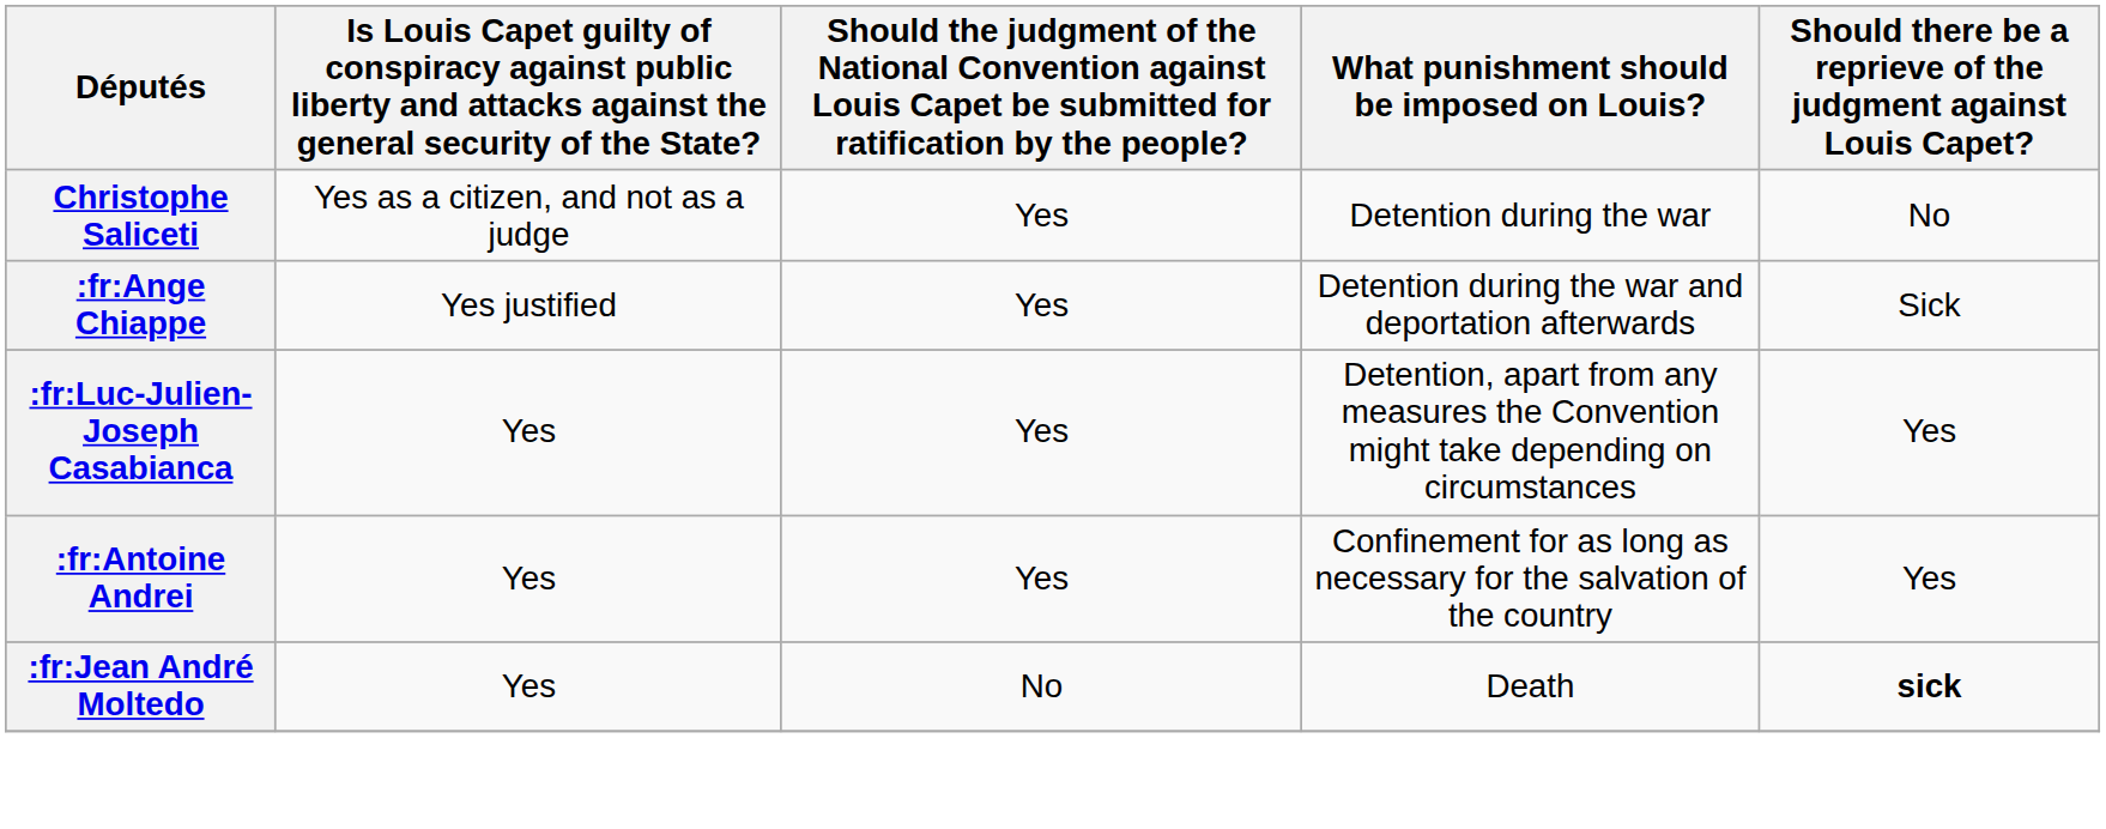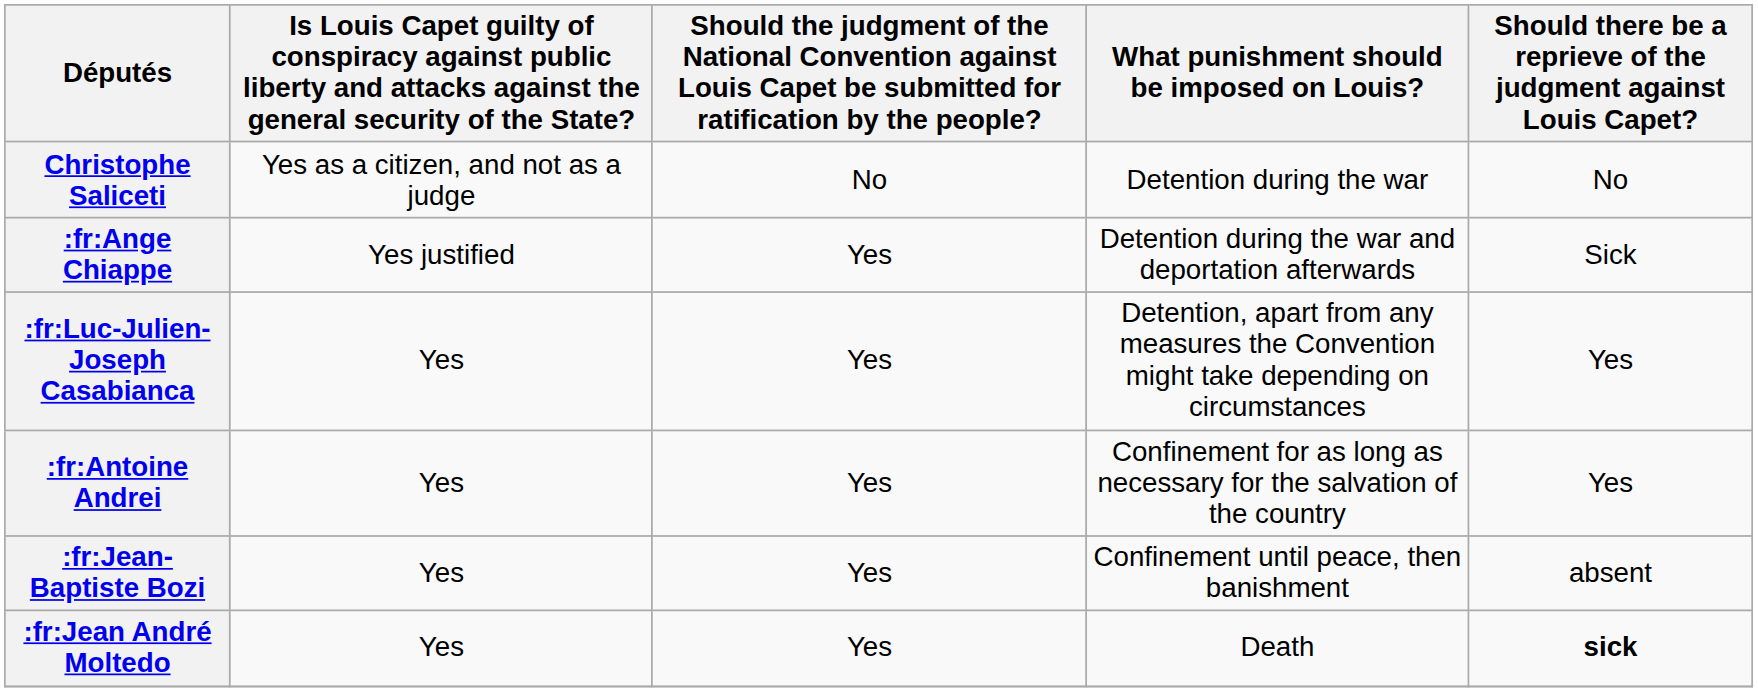 <table class="wikitable sortable" style="text-align:center; width:80%;">
 <tr>
 <th scope=col>Députés</th>
 <th scope=col>Is Louis Capet guilty of conspiracy against public liberty and attacks against the general security of the State?</th>
 <th scope=col>Should the judgment of the National Convention against Louis Capet be submitted for ratification by the people?</th>
 <th scope=col>What punishment should be imposed on Louis?</th>
 <th scope=col>Should there be a reprieve of the judgment against Louis Capet?</th>
 </tr>
 <tr>
 <th scope=row><a href='#'>Christophe Saliceti</a></th>
 <td>Yes as a citizen, and not as a judge</td>
-<td>Yes</td>
+<td>No</td>
 <td>Detention during the war</td>
 <td>No</td>
 </tr>
 <tr>
 <th scope=row><a href='#'>:fr:Ange Chiappe</a></th>
 <td>Yes justified</td>
 <td>Yes</td>
 <td>Detention during the war and deportation afterwards</td>
 <td>Sick</td>
 </tr>
 <tr>
 <th scope=row><a href='#'>:fr:Luc-Julien-Joseph Casabianca</a></th>
 <td>Yes</td>
 <td>Yes</td>
 <td>Detention, apart from any measures the Convention might take depending on circumstances</td>
 <td>Yes</td>
 </tr>
 <tr>
 <th scope=row><a href='#'>:fr:Antoine Andrei</a></th>
 <td>Yes</td>
 <td>Yes</td>
 <td>Confinement for as long as necessary for the salvation of the country</td>
 <td>Yes</td>
 </tr>
 <tr>
+<th scope=row><a href='#'>:fr:Jean-Baptiste Bozi</a></th>
+<td>Yes</td>
+<td>Yes</td>
+<td>Confinement until peace, then banishment</td>
+<td>absent</td>
+</tr>
+<tr>
 <th scope=row><a href='#'>:fr:Jean André Moltedo</a></th>
 <td>Yes</td>
-<td>No</td>
+<td>Yes</td>
 <td>Death</td>
 <td><strong>sick</strong></td>
 </tr>
 <tr>
 </tr>
 </table>
